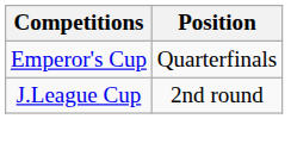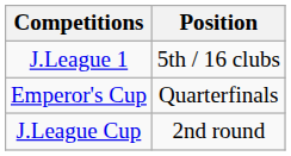 <table class="wikitable" style="text-align:center;">
 <tr>
 <th>Competitions</th>
 <th>Position</th>
+</tr>
+<tr>
+<td><a href='#'>J.League 1</a></td>
+<td>5th / 16 clubs</td>
 </tr>
 <tr>
 <td><a href='#'>Emperor's Cup</a></td>
 <td>Quarterfinals</td>
 </tr>
 <tr>
 <td><a href='#'>J.League Cup</a></td>
 <td>2nd round</td>
 </tr>
 </table>
